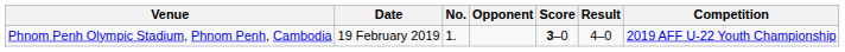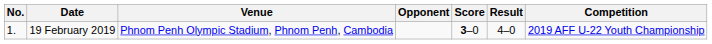 <table class="wikitable">
 <tr>
+<th>No.</th>
+<th>Date</th>
 <th>Venue</th>
-<th>Date</th>
-<th>No.</th>
 <th>Opponent</th>
 <th>Score</th>
 <th>Result</th>
 <th>Competition</th>
 </tr>
 <tr>
+<td>1.</td>
+<td>19 February 2019</td>
 <td><a href='#'>Phnom Penh Olympic Stadium</a>, <a href='#'>Phnom Penh</a>, <a href='#'>Cambodia</a></td>
-<td>19 February 2019</td>
-<td>1.</td>
 <td></td>
 <td align=center><strong>3</strong>–0</td>
 <td align=center>4–0</td>
 <td><a href='#'>2019 AFF U-22 Youth Championship</a></td>
 </tr>
 </table>
